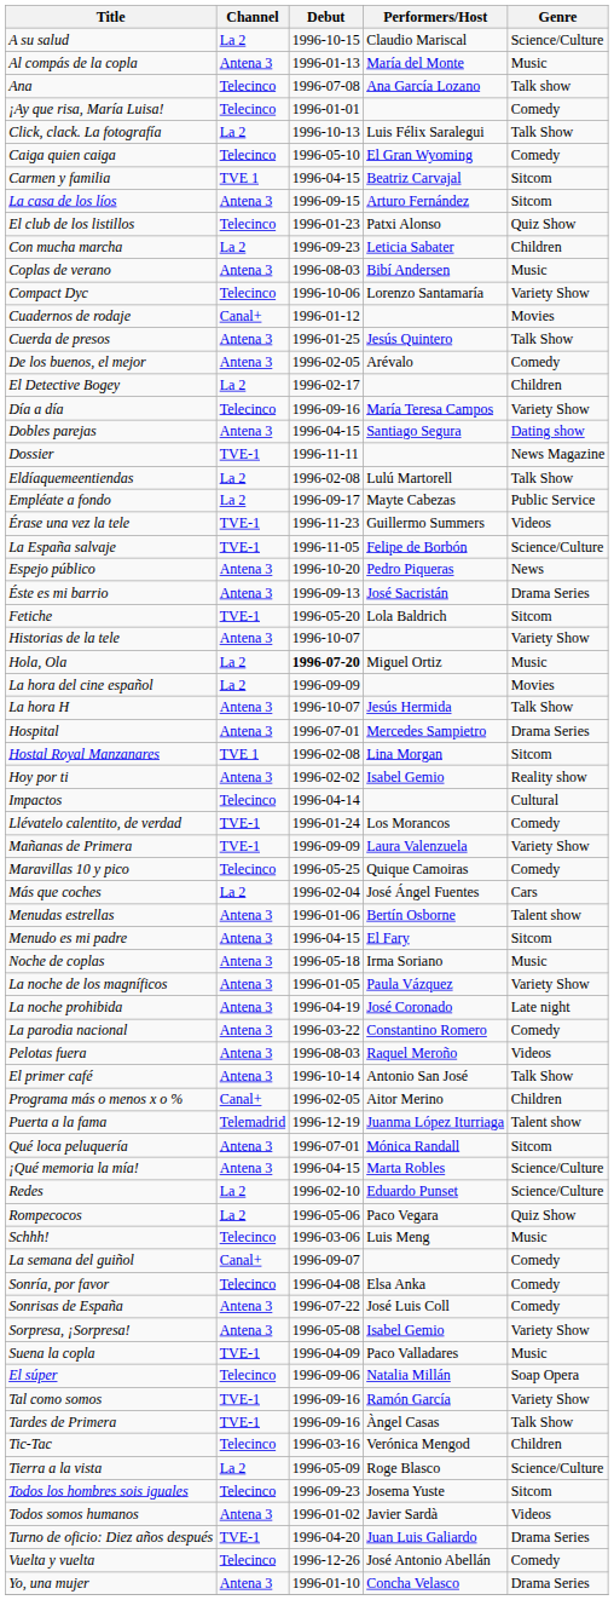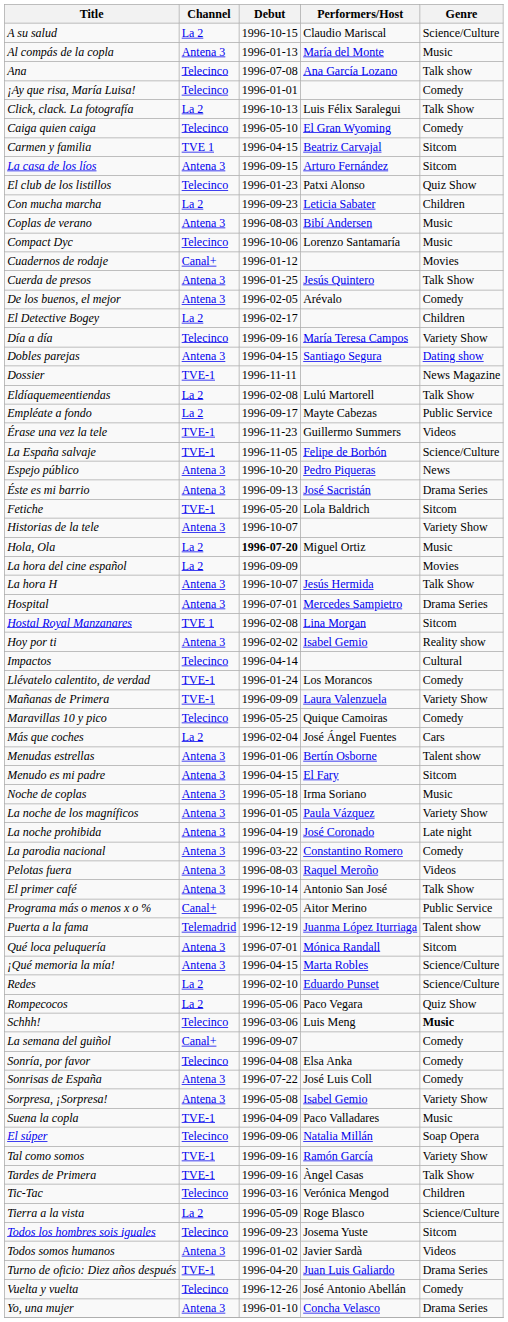 <table class="wikitable sortable">
 <tr>
 <th>Title</th>
 <th>Channel</th>
 <th>Debut</th>
 <th>Performers/Host</th>
 <th>Genre</th>
 </tr>
 <tr>
 <td><em>A su salud</em></td>
 <td><a href='#'>La 2</a></td>
 <td>1996-10-15</td>
 <td>Claudio Mariscal</td>
 <td>Science/Culture</td>
 </tr>
 <tr>
 <td><em>Al compás de la copla</em></td>
 <td><a href='#'>Antena 3</a></td>
 <td>1996-01-13</td>
 <td><a href='#'>María del Monte</a></td>
 <td>Music</td>
 </tr>
 <tr>
 <td><em>Ana</em></td>
 <td><a href='#'>Telecinco</a></td>
 <td>1996-07-08</td>
 <td><a href='#'>Ana García Lozano</a></td>
 <td>Talk show</td>
 </tr>
 <tr>
 <td><em>¡Ay que risa, María Luisa!</em></td>
 <td><a href='#'>Telecinco</a></td>
 <td>1996-01-01</td>
 <td></td>
 <td>Comedy</td>
 </tr>
 <tr>
 <td><em>Click, clack. La fotografía</em></td>
 <td><a href='#'>La 2</a></td>
 <td>1996-10-13</td>
 <td>Luis Félix Saralegui</td>
 <td>Talk Show</td>
 </tr>
 <tr>
 <td><em>Caiga quien caiga</em></td>
 <td><a href='#'>Telecinco</a></td>
 <td>1996-05-10</td>
 <td><a href='#'>El Gran Wyoming</a></td>
 <td>Comedy</td>
 </tr>
 <tr>
 <td><em>Carmen y familia</em></td>
 <td><a href='#'>TVE 1</a></td>
 <td>1996-04-15</td>
 <td><a href='#'>Beatriz Carvajal</a></td>
 <td>Sitcom</td>
 </tr>
 <tr>
 <td><em><a href='#'>La casa de los líos</a></em></td>
 <td><a href='#'>Antena 3</a></td>
 <td>1996-09-15</td>
 <td><a href='#'>Arturo Fernández</a></td>
 <td>Sitcom</td>
 </tr>
 <tr>
 <td><em>El club de los listillos</em></td>
 <td><a href='#'>Telecinco</a></td>
 <td>1996-01-23</td>
 <td>Patxi Alonso</td>
 <td>Quiz Show</td>
 </tr>
 <tr>
 <td><em>Con mucha marcha</em></td>
 <td><a href='#'>La 2</a></td>
 <td>1996-09-23</td>
 <td><a href='#'>Leticia Sabater</a></td>
 <td>Children</td>
 </tr>
 <tr>
 <td><em>Coplas de verano</em></td>
 <td><a href='#'>Antena 3</a></td>
 <td>1996-08-03</td>
 <td><a href='#'>Bibí Andersen</a></td>
 <td>Music</td>
 </tr>
 <tr>
 <td><em>Compact Dyc</em></td>
 <td><a href='#'>Telecinco</a></td>
 <td>1996-10-06</td>
 <td>Lorenzo Santamaría</td>
-<td>Variety Show</td>
+<td>Music</td>
 </tr>
 <tr>
 <td><em>Cuadernos de rodaje</em></td>
 <td><a href='#'>Canal+</a></td>
 <td>1996-01-12</td>
 <td></td>
 <td>Movies</td>
 </tr>
 <tr>
 <td><em>Cuerda de presos</em></td>
 <td><a href='#'>Antena 3</a></td>
 <td>1996-01-25</td>
 <td><a href='#'>Jesús Quintero</a></td>
 <td>Talk Show</td>
 </tr>
 <tr>
 <td><em>De los buenos, el mejor</em></td>
 <td><a href='#'>Antena 3</a></td>
 <td>1996-02-05</td>
 <td>Arévalo</td>
 <td>Comedy</td>
 </tr>
 <tr>
 <td><em>El Detective Bogey</em></td>
 <td><a href='#'>La 2</a></td>
 <td>1996-02-17</td>
 <td></td>
 <td>Children</td>
 </tr>
 <tr>
 <td><em>Día a día</em></td>
 <td><a href='#'>Telecinco</a></td>
 <td>1996-09-16</td>
 <td><a href='#'>María Teresa Campos</a></td>
 <td>Variety Show</td>
 </tr>
 <tr>
 <td><em>Dobles parejas</em></td>
 <td><a href='#'>Antena 3</a></td>
 <td>1996-04-15</td>
 <td><a href='#'>Santiago Segura</a></td>
 <td><a href='#'>Dating show</a></td>
 </tr>
 <tr>
 <td><em>Dossier</em></td>
 <td><a href='#'>TVE-1</a></td>
 <td>1996-11-11</td>
 <td></td>
 <td>News Magazine</td>
 </tr>
 <tr>
 <td><em>Eldíaquemeentiendas</em></td>
 <td><a href='#'>La 2</a></td>
 <td>1996-02-08</td>
 <td>Lulú Martorell</td>
 <td>Talk Show</td>
 </tr>
 <tr>
 <td><em>Empléate a fondo</em></td>
 <td><a href='#'>La 2</a></td>
 <td>1996-09-17</td>
 <td>Mayte Cabezas</td>
 <td>Public Service</td>
 </tr>
 <tr>
 <td><em>Érase una vez la tele</em></td>
 <td><a href='#'>TVE-1</a></td>
 <td>1996-11-23</td>
 <td>Guillermo Summers</td>
 <td>Videos</td>
 </tr>
 <tr>
 <td><em>La España salvaje</em></td>
 <td><a href='#'>TVE-1</a></td>
 <td>1996-11-05</td>
 <td><a href='#'>Felipe de Borbón</a></td>
 <td>Science/Culture</td>
 </tr>
 <tr>
 <td><em>Espejo público</em></td>
 <td><a href='#'>Antena 3</a></td>
 <td>1996-10-20</td>
 <td><a href='#'>Pedro Piqueras</a></td>
 <td>News</td>
 </tr>
 <tr>
 <td><em>Éste es mi barrio</em></td>
 <td><a href='#'>Antena 3</a></td>
 <td>1996-09-13</td>
 <td><a href='#'>José Sacristán</a></td>
 <td>Drama Series</td>
 </tr>
 <tr>
 <td><em>Fetiche</em></td>
 <td><a href='#'>TVE-1</a></td>
 <td>1996-05-20</td>
 <td>Lola Baldrich</td>
 <td>Sitcom</td>
 </tr>
 <tr>
 <td><em>Historias de la tele</em></td>
 <td><a href='#'>Antena 3</a></td>
 <td>1996-10-07</td>
 <td></td>
 <td>Variety Show</td>
 </tr>
 <tr>
 <td><em>Hola, Ola</em></td>
 <td><a href='#'>La 2</a></td>
 <td><strong>1996-07-20</strong></td>
 <td>Miguel Ortiz</td>
 <td>Music</td>
 </tr>
 <tr>
 <td><em>La hora del cine español</em></td>
 <td><a href='#'>La 2</a></td>
 <td>1996-09-09</td>
 <td></td>
 <td>Movies</td>
 </tr>
 <tr>
 <td><em>La hora H</em></td>
 <td><a href='#'>Antena 3</a></td>
 <td>1996-10-07</td>
 <td><a href='#'>Jesús Hermida</a></td>
 <td>Talk Show</td>
 </tr>
 <tr>
 <td><em>Hospital</em></td>
 <td><a href='#'>Antena 3</a></td>
 <td>1996-07-01</td>
 <td><a href='#'>Mercedes Sampietro</a></td>
 <td>Drama Series</td>
 </tr>
 <tr>
 <td><em><a href='#'>Hostal Royal Manzanares</a></em></td>
 <td><a href='#'>TVE 1</a></td>
 <td>1996-02-08</td>
 <td><a href='#'>Lina Morgan</a></td>
 <td>Sitcom</td>
 </tr>
 <tr>
 <td><em>Hoy por ti</em></td>
 <td><a href='#'>Antena 3</a></td>
 <td>1996-02-02</td>
 <td><a href='#'>Isabel Gemio</a></td>
 <td>Reality show</td>
 </tr>
 <tr>
 <td><em>Impactos</em></td>
 <td><a href='#'>Telecinco</a></td>
 <td>1996-04-14</td>
 <td></td>
 <td>Cultural</td>
 </tr>
 <tr>
 <td><em>Llévatelo calentito, de verdad</em></td>
 <td><a href='#'>TVE-1</a></td>
 <td>1996-01-24</td>
 <td>Los Morancos</td>
 <td>Comedy</td>
 </tr>
 <tr>
 <td><em>Mañanas de Primera</em></td>
 <td><a href='#'>TVE-1</a></td>
 <td>1996-09-09</td>
 <td><a href='#'>Laura Valenzuela</a></td>
 <td>Variety Show</td>
 </tr>
 <tr>
 <td><em>Maravillas 10 y pico</em></td>
 <td><a href='#'>Telecinco</a></td>
 <td>1996-05-25</td>
 <td>Quique Camoiras</td>
 <td>Comedy</td>
 </tr>
 <tr>
 <td><em>Más que coches</em></td>
 <td><a href='#'>La 2</a></td>
 <td>1996-02-04</td>
 <td>José Ángel Fuentes</td>
 <td>Cars</td>
 </tr>
 <tr>
 <td><em>Menudas estrellas</em></td>
 <td><a href='#'>Antena 3</a></td>
 <td>1996-01-06</td>
 <td><a href='#'>Bertín Osborne</a></td>
 <td>Talent show</td>
 </tr>
 <tr>
 <td><em>Menudo es mi padre</em></td>
 <td><a href='#'>Antena 3</a></td>
 <td>1996-04-15</td>
 <td><a href='#'>El Fary</a></td>
 <td>Sitcom</td>
 </tr>
 <tr>
 <td><em>Noche de coplas</em></td>
 <td><a href='#'>Antena 3</a></td>
 <td>1996-05-18</td>
 <td>Irma Soriano</td>
 <td>Music</td>
 </tr>
 <tr>
 <td><em>La noche de los magníficos</em></td>
 <td><a href='#'>Antena 3</a></td>
 <td>1996-01-05</td>
 <td><a href='#'>Paula Vázquez</a></td>
 <td>Variety Show</td>
 </tr>
 <tr>
 <td><em>La noche prohibida</em></td>
 <td><a href='#'>Antena 3</a></td>
 <td>1996-04-19</td>
 <td><a href='#'>José Coronado</a></td>
 <td>Late night</td>
 </tr>
 <tr>
 <td><em>La parodia nacional</em></td>
 <td><a href='#'>Antena 3</a></td>
 <td>1996-03-22</td>
 <td><a href='#'>Constantino Romero</a></td>
 <td>Comedy</td>
 </tr>
 <tr>
 <td><em>Pelotas fuera</em></td>
 <td><a href='#'>Antena 3</a></td>
 <td>1996-08-03</td>
 <td><a href='#'>Raquel Meroño</a></td>
 <td>Videos</td>
 </tr>
 <tr>
 <td><em>El primer café</em></td>
 <td><a href='#'>Antena 3</a></td>
 <td>1996-10-14</td>
 <td>Antonio San José</td>
 <td>Talk Show</td>
 </tr>
 <tr>
 <td><em>Programa más o menos x o %</em></td>
 <td><a href='#'>Canal+</a></td>
 <td>1996-02-05</td>
 <td>Aitor Merino</td>
-<td>Children</td>
+<td>Public Service</td>
 </tr>
 <tr>
 <td><em>Puerta a la fama</em></td>
 <td><a href='#'>Telemadrid</a></td>
 <td>1996-12-19</td>
 <td><a href='#'>Juanma López Iturriaga</a></td>
 <td>Talent show</td>
 </tr>
 <tr>
 <td><em>Qué loca peluquería</em></td>
 <td><a href='#'>Antena 3</a></td>
 <td>1996-07-01</td>
 <td><a href='#'>Mónica Randall</a></td>
 <td>Sitcom</td>
 </tr>
 <tr>
 <td><em>¡Qué memoria la mía!</em></td>
 <td><a href='#'>Antena 3</a></td>
 <td>1996-04-15</td>
 <td><a href='#'>Marta Robles</a></td>
 <td>Science/Culture</td>
 </tr>
 <tr>
 <td><em>Redes</em></td>
 <td><a href='#'>La 2</a></td>
 <td>1996-02-10</td>
 <td><a href='#'>Eduardo Punset</a></td>
 <td>Science/Culture</td>
 </tr>
 <tr>
 <td><em>Rompecocos</em></td>
 <td><a href='#'>La 2</a></td>
 <td>1996-05-06</td>
 <td>Paco Vegara</td>
 <td>Quiz Show</td>
 </tr>
 <tr>
 <td><em>Schhh!</em></td>
 <td><a href='#'>Telecinco</a></td>
 <td>1996-03-06</td>
 <td>Luis Meng</td>
-<td>Music</td>
+<td><strong>Music</strong></td>
 </tr>
 <tr>
 <td><em>La semana del guiñol</em></td>
 <td><a href='#'>Canal+</a></td>
 <td>1996-09-07</td>
 <td></td>
 <td>Comedy</td>
 </tr>
 <tr>
 <td><em>Sonría, por favor</em></td>
 <td><a href='#'>Telecinco</a></td>
 <td>1996-04-08</td>
 <td>Elsa Anka</td>
 <td>Comedy</td>
 </tr>
 <tr>
 <td><em>Sonrisas de España</em></td>
 <td><a href='#'>Antena 3</a></td>
 <td>1996-07-22</td>
 <td>José Luis Coll</td>
 <td>Comedy</td>
 </tr>
 <tr>
 <td><em>Sorpresa, ¡Sorpresa!</em></td>
 <td><a href='#'>Antena 3</a></td>
 <td>1996-05-08</td>
 <td><a href='#'>Isabel Gemio</a></td>
 <td>Variety Show</td>
 </tr>
 <tr>
 <td><em>Suena la copla</em></td>
 <td><a href='#'>TVE-1</a></td>
 <td>1996-04-09</td>
 <td>Paco Valladares</td>
 <td>Music</td>
 </tr>
 <tr>
 <td><em><a href='#'>El súper</a></em></td>
 <td><a href='#'>Telecinco</a></td>
 <td>1996-09-06</td>
 <td><a href='#'>Natalia Millán</a></td>
 <td>Soap Opera</td>
 </tr>
 <tr>
 <td><em>Tal como somos</em></td>
 <td><a href='#'>TVE-1</a></td>
 <td>1996-09-16</td>
 <td><a href='#'>Ramón García</a></td>
 <td>Variety Show</td>
 </tr>
 <tr>
 <td><em>Tardes de Primera</em></td>
 <td><a href='#'>TVE-1</a></td>
 <td>1996-09-16</td>
 <td>Àngel Casas</td>
 <td>Talk Show</td>
 </tr>
 <tr>
 <td><em>Tic-Tac</em></td>
 <td><a href='#'>Telecinco</a></td>
 <td>1996-03-16</td>
 <td>Verónica Mengod</td>
 <td>Children</td>
 </tr>
 <tr>
 <td><em>Tierra a la vista</em></td>
 <td><a href='#'>La 2</a></td>
 <td>1996-05-09</td>
 <td>Roge Blasco</td>
 <td>Science/Culture</td>
 </tr>
 <tr>
 <td><em><a href='#'>Todos los hombres sois iguales</a></em></td>
 <td><a href='#'>Telecinco</a></td>
 <td>1996-09-23</td>
 <td>Josema Yuste</td>
 <td>Sitcom</td>
 </tr>
 <tr>
 <td><em>Todos somos humanos</em></td>
 <td><a href='#'>Antena 3</a></td>
 <td>1996-01-02</td>
 <td>Javier Sardà</td>
 <td>Videos</td>
 </tr>
 <tr>
 <td><em>Turno de oficio: Diez años después</em></td>
 <td><a href='#'>TVE-1</a></td>
 <td>1996-04-20</td>
 <td><a href='#'>Juan Luis Galiardo</a></td>
 <td>Drama Series</td>
 </tr>
 <tr>
 <td><em>Vuelta y vuelta</em></td>
 <td><a href='#'>Telecinco</a></td>
 <td>1996-12-26</td>
 <td>José Antonio Abellán</td>
 <td>Comedy</td>
 </tr>
 <tr>
 <td><em>Yo, una mujer</em></td>
 <td><a href='#'>Antena 3</a></td>
 <td>1996-01-10</td>
 <td><a href='#'>Concha Velasco</a></td>
 <td>Drama Series</td>
 </tr>
 <tr>
 </tr>
 </table>
